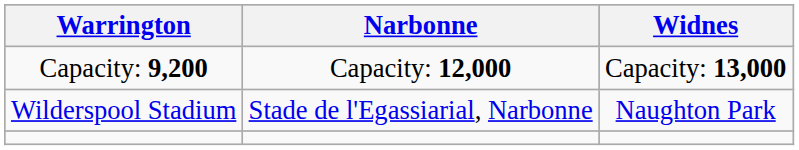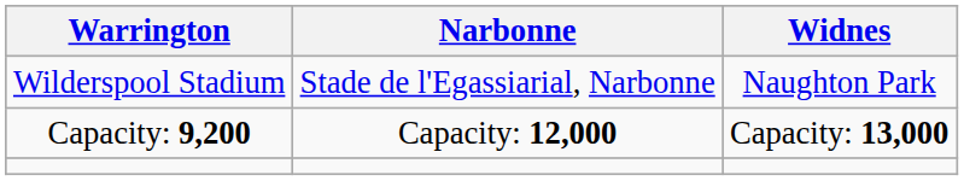 <table class="wikitable" style="text-align:center">
 <tr>
 <th> <a href='#'>Warrington</a></th>
 <th> <a href='#'>Narbonne</a></th>
 <th> <a href='#'>Widnes</a></th>
 </tr>
 <tr>
+<td><a href='#'>Wilderspool Stadium</a></td>
+<td><a href='#'>Stade de l'Egassiarial</a>, <a href='#'>Narbonne</a></td>
+<td><a href='#'>Naughton Park</a></td>
+</tr>
+<tr>
 <td>Capacity: <strong>9,200</strong></td>
 <td>Capacity: <strong>12,000</strong></td>
 <td>Capacity: <strong>13,000</strong></td>
-</tr>
-<tr>
-<td><a href='#'>Wilderspool Stadium</a></td>
-<td><a href='#'>Stade de l'Egassiarial</a>, <a href='#'>Narbonne</a></td>
-<td><a href='#'>Naughton Park</a></td>
 </tr>
 <tr>
 <td></td>
 <td></td>
 <td></td>
 </tr>
 </table>
